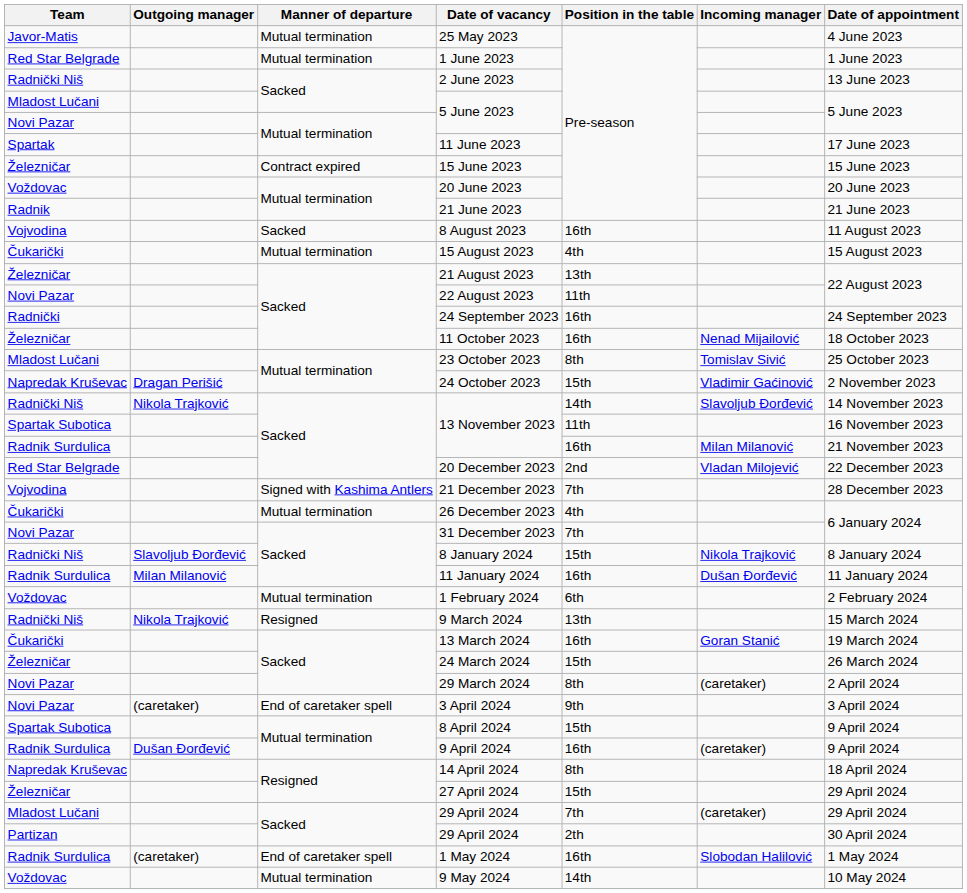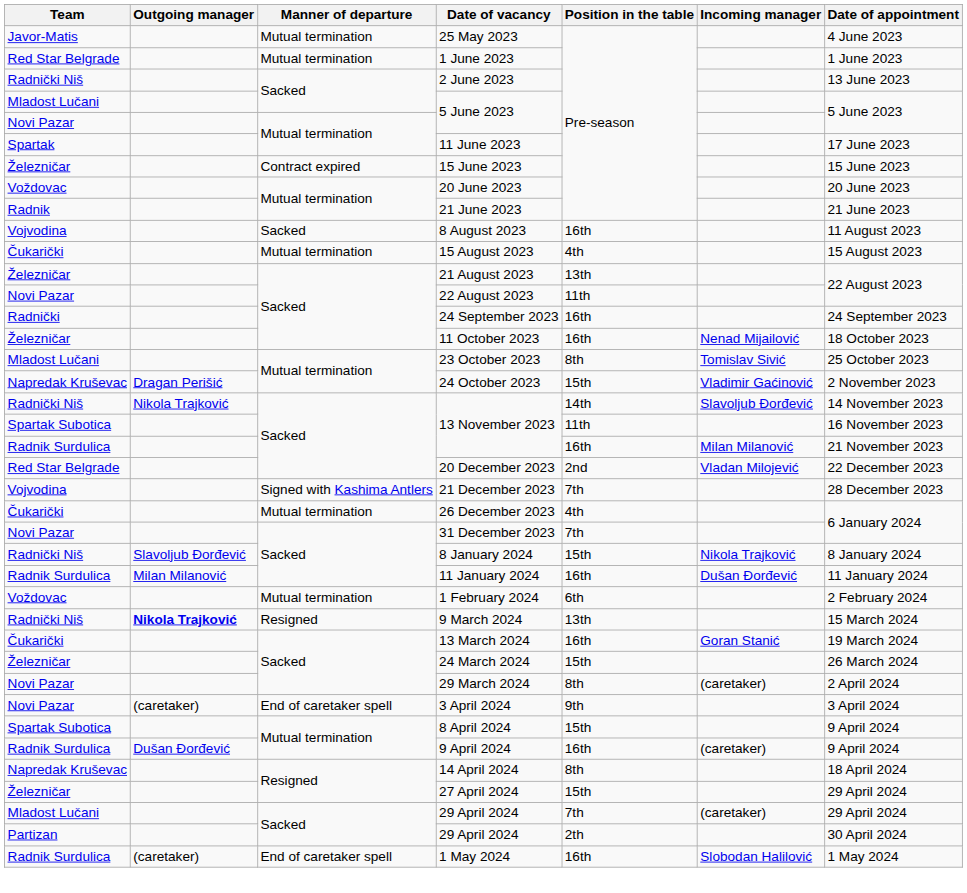 <table class="wikitable">
 <tr>
 <th>Team</th>
 <th>Outgoing manager</th>
 <th>Manner of departure</th>
 <th>Date of vacancy</th>
 <th>Position in the table</th>
 <th>Incoming manager</th>
 <th>Date of appointment</th>
 </tr>
 <tr>
 <td><a href='#'>Javor-Matis</a></td>
 <td> </td>
 <td>Mutual termination</td>
 <td>25 May 2023</td>
 <td rowspan=9>Pre-season</td>
 <td> </td>
 <td>4 June 2023</td>
 </tr>
 <tr>
 <td><a href='#'>Red Star Belgrade</a></td>
 <td> </td>
 <td>Mutual termination</td>
 <td>1 June 2023</td>
 <td> </td>
 <td>1 June 2023</td>
 </tr>
 <tr>
 <td><a href='#'>Radnički Niš</a></td>
 <td> </td>
 <td rowspan=2>Sacked</td>
 <td>2 June 2023</td>
 <td> </td>
 <td>13 June 2023</td>
 </tr>
 <tr>
 <td><a href='#'>Mladost Lučani</a></td>
 <td> </td>
 <td rowspan=2>5 June 2023</td>
 <td> </td>
 <td rowspan=2>5 June 2023</td>
 </tr>
 <tr>
 <td><a href='#'>Novi Pazar</a></td>
 <td> </td>
 <td rowspan=2>Mutual termination</td>
 <td> </td>
 </tr>
 <tr>
 <td><a href='#'>Spartak</a></td>
 <td> </td>
 <td>11 June 2023</td>
 <td> </td>
 <td>17 June 2023</td>
 </tr>
 <tr>
 <td><a href='#'>Železničar</a></td>
 <td> </td>
 <td>Contract expired</td>
 <td>15 June 2023</td>
 <td> </td>
 <td>15 June 2023</td>
 </tr>
 <tr>
 <td><a href='#'>Voždovac</a></td>
 <td> </td>
 <td rowspan=2>Mutual termination</td>
 <td>20 June 2023</td>
 <td> </td>
 <td>20 June 2023</td>
 </tr>
 <tr>
 <td><a href='#'>Radnik</a></td>
 <td> </td>
 <td>21 June 2023</td>
 <td> </td>
 <td>21 June 2023</td>
 </tr>
 <tr>
 <td><a href='#'>Vojvodina</a></td>
 <td> </td>
 <td>Sacked</td>
 <td>8 August 2023</td>
 <td>16th</td>
 <td> </td>
 <td>11 August 2023</td>
 </tr>
 <tr>
 <td><a href='#'>Čukarički</a></td>
 <td> </td>
 <td>Mutual termination</td>
 <td>15 August 2023</td>
 <td>4th</td>
 <td> </td>
 <td>15 August 2023</td>
 </tr>
 <tr>
 <td><a href='#'>Železničar</a></td>
 <td> </td>
 <td rowspan=4>Sacked</td>
 <td>21 August 2023</td>
 <td>13th</td>
 <td> </td>
 <td rowspan=2>22 August 2023</td>
 </tr>
 <tr>
 <td><a href='#'>Novi Pazar</a></td>
 <td> </td>
 <td>22 August 2023</td>
 <td>11th</td>
 <td> </td>
 </tr>
 <tr>
 <td><a href='#'>Radnički</a></td>
 <td> </td>
 <td>24 September 2023</td>
 <td>16th</td>
 <td> </td>
 <td>24 September 2023</td>
 </tr>
 <tr>
 <td><a href='#'>Železničar</a></td>
 <td> </td>
 <td>11 October 2023</td>
 <td>16th</td>
 <td> <a href='#'>Nenad Mijailović</a></td>
 <td>18 October 2023</td>
 </tr>
 <tr>
 <td><a href='#'>Mladost Lučani</a></td>
 <td> </td>
 <td rowspan=2>Mutual termination</td>
 <td>23 October 2023</td>
 <td>8th</td>
 <td> <a href='#'>Tomislav Sivić</a></td>
 <td>25 October 2023</td>
 </tr>
 <tr>
 <td><a href='#'>Napredak Kruševac</a></td>
 <td> <a href='#'>Dragan Perišić</a></td>
 <td>24 October 2023</td>
 <td>15th</td>
 <td> <a href='#'>Vladimir Gaćinović</a></td>
 <td>2 November 2023</td>
 </tr>
 <tr>
 <td><a href='#'>Radnički Niš</a></td>
 <td> <a href='#'>Nikola Trajković</a></td>
 <td rowspan=4>Sacked</td>
 <td rowspan=3>13 November 2023</td>
 <td>14th</td>
 <td> <a href='#'>Slavoljub Đorđević</a></td>
 <td>14 November 2023</td>
 </tr>
 <tr>
 <td><a href='#'>Spartak Subotica</a></td>
 <td> </td>
 <td>11th</td>
 <td> </td>
 <td>16 November 2023</td>
 </tr>
 <tr>
 <td><a href='#'>Radnik Surdulica</a></td>
 <td> </td>
 <td>16th</td>
 <td> <a href='#'>Milan Milanović</a></td>
 <td>21 November 2023</td>
 </tr>
 <tr>
 <td><a href='#'>Red Star Belgrade</a></td>
 <td> </td>
 <td>20 December 2023</td>
 <td>2nd</td>
 <td> <a href='#'>Vladan Milojević</a></td>
 <td>22 December 2023</td>
 </tr>
 <tr>
 <td><a href='#'>Vojvodina</a></td>
 <td> </td>
 <td>Signed with  <a href='#'>Kashima Antlers</a></td>
 <td>21 December 2023</td>
 <td>7th</td>
 <td> </td>
 <td>28 December 2023</td>
 </tr>
 <tr>
 <td><a href='#'>Čukarički</a></td>
 <td> </td>
 <td>Mutual termination</td>
 <td>26 December 2023</td>
 <td>4th</td>
 <td> </td>
 <td rowspan=2>6 January 2024</td>
 </tr>
 <tr>
 <td><a href='#'>Novi Pazar</a></td>
 <td> </td>
 <td rowspan=3>Sacked</td>
 <td>31 December 2023</td>
 <td>7th</td>
 <td> </td>
 </tr>
 <tr>
 <td><a href='#'>Radnički Niš</a></td>
 <td> <a href='#'>Slavoljub Đorđević</a></td>
 <td>8 January 2024</td>
 <td>15th</td>
 <td> <a href='#'>Nikola Trajković</a></td>
 <td>8 January 2024</td>
 </tr>
 <tr>
 <td><a href='#'>Radnik Surdulica</a></td>
 <td> <a href='#'>Milan Milanović</a></td>
 <td>11 January 2024</td>
 <td>16th</td>
 <td> <a href='#'>Dušan Đorđević</a></td>
 <td>11 January 2024</td>
 </tr>
 <tr>
 <td><a href='#'>Voždovac</a></td>
 <td> </td>
 <td>Mutual termination</td>
 <td>1 February 2024</td>
 <td>6th</td>
 <td> </td>
 <td>2 February 2024</td>
 </tr>
 <tr>
 <td><a href='#'>Radnički Niš</a></td>
-<td> <a href='#'>Nikola Trajković</a></td>
+<td><strong> <a href='#'>Nikola Trajković</a></strong></td>
 <td>Resigned</td>
 <td>9 March 2024</td>
 <td>13th</td>
 <td> </td>
 <td>15 March 2024</td>
 </tr>
 <tr>
 <td><a href='#'>Čukarički</a></td>
 <td> </td>
 <td rowspan="3">Sacked</td>
 <td>13 March 2024</td>
 <td>16th</td>
 <td> <a href='#'>Goran Stanić</a></td>
 <td>19 March 2024</td>
 </tr>
 <tr>
 <td><a href='#'>Železničar</a></td>
 <td> </td>
 <td>24 March 2024</td>
 <td>15th</td>
 <td> </td>
 <td>26 March 2024</td>
 </tr>
 <tr>
 <td><a href='#'>Novi Pazar</a></td>
 <td> </td>
 <td>29 March 2024</td>
 <td>8th</td>
 <td>  (caretaker)</td>
 <td>2 April 2024</td>
 </tr>
 <tr>
 <td><a href='#'>Novi Pazar</a></td>
 <td>  (caretaker)</td>
 <td>End of caretaker spell</td>
 <td>3 April 2024</td>
 <td>9th</td>
 <td> </td>
 <td>3 April 2024</td>
 </tr>
 <tr>
 <td><a href='#'>Spartak Subotica</a></td>
 <td> </td>
 <td rowspan="2">Mutual termination</td>
 <td>8 April 2024</td>
 <td>15th</td>
 <td> </td>
 <td>9 April 2024</td>
 </tr>
 <tr>
 <td><a href='#'>Radnik Surdulica</a></td>
 <td> <a href='#'>Dušan Đorđević</a></td>
 <td>9 April 2024</td>
 <td>16th</td>
 <td>  (caretaker)</td>
 <td>9 April 2024</td>
 </tr>
 <tr>
 <td><a href='#'>Napredak Kruševac</a></td>
 <td> </td>
 <td rowspan="2">Resigned</td>
 <td>14 April 2024</td>
 <td>8th</td>
 <td> </td>
 <td>18 April 2024</td>
 </tr>
 <tr>
 <td><a href='#'>Železničar</a></td>
 <td> </td>
 <td>27 April 2024</td>
 <td>15th</td>
 <td> </td>
 <td>29 April 2024</td>
 </tr>
 <tr>
 <td><a href='#'>Mladost Lučani</a></td>
 <td> </td>
 <td rowspan="2">Sacked</td>
 <td>29 April 2024</td>
 <td>7th</td>
 <td>  (caretaker)</td>
 <td>29 April 2024</td>
 </tr>
 <tr>
 <td><a href='#'>Partizan</a></td>
 <td> </td>
 <td>29 April 2024</td>
 <td>2th</td>
 <td> </td>
 <td>30 April 2024</td>
 </tr>
 <tr>
 <td><a href='#'>Radnik Surdulica</a></td>
 <td>  (caretaker)</td>
 <td>End of caretaker spell</td>
 <td>1 May 2024</td>
 <td>16th</td>
 <td> <a href='#'>Slobodan Halilović</a></td>
 <td>1 May 2024</td>
 </tr>
-<tr>
-<td><a href='#'>Voždovac</a></td>
-<td> </td>
-<td>Mutual termination</td>
-<td>9 May 2024</td>
-<td>14th</td>
-<td> </td>
-<td>10 May 2024</td>
-</tr>
 </table>
